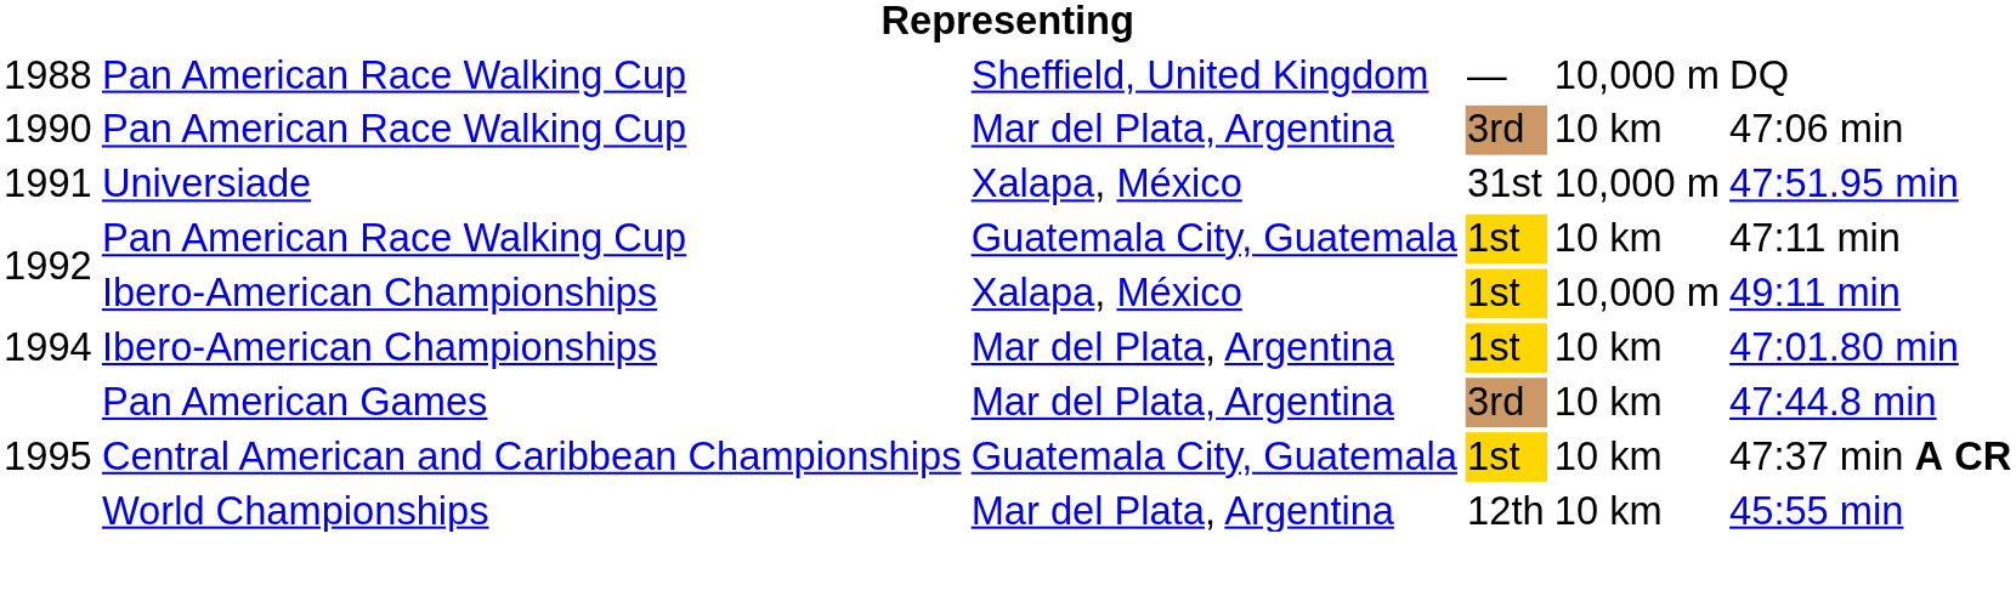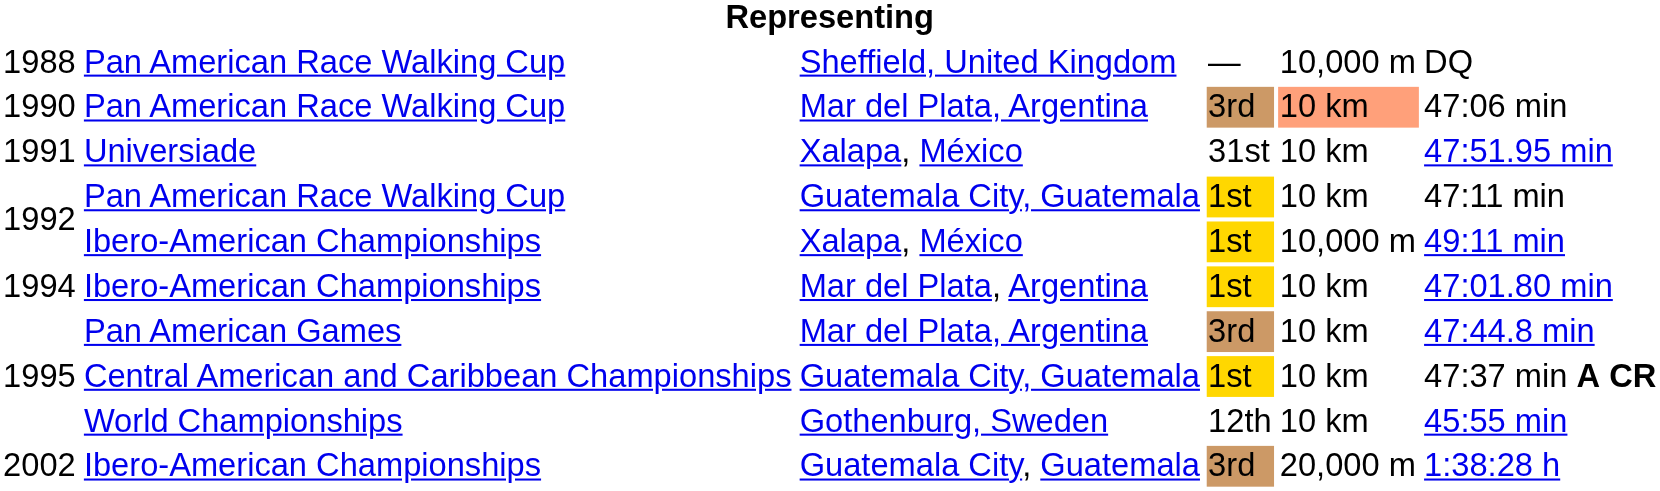 <table>
 <tr>
 <th colspan="6">Representing </th>
 </tr>
 <tr>
 <td>1988</td>
 <td><a href='#'>Pan American Race Walking Cup</a></td>
 <td><a href='#'>Sheffield, United Kingdom</a></td>
 <td>—</td>
 <td>10,000 m</td>
 <td>DQ</td>
 </tr>
 <tr>
 <td>1990</td>
 <td><a href='#'>Pan American Race Walking Cup</a></td>
 <td><a href='#'>Mar del Plata, Argentina</a></td>
 <td bgcolor=cc9966>3rd</td>
-<td>10 km</td>
+<td style="background: lightsalmon;">10 km</td>
 <td>47:06 min</td>
 </tr>
 <tr>
 <td>1991</td>
 <td><a href='#'>Universiade</a></td>
 <td><a href='#'>Xalapa</a>, <a href='#'>México</a></td>
 <td>31st</td>
-<td>10,000 m</td>
+<td>10 km</td>
 <td><a href='#'>47:51.95 min</a></td>
 </tr>
 <tr>
 <td rowspan=2>1992</td>
 <td><a href='#'>Pan American Race Walking Cup</a></td>
 <td><a href='#'>Guatemala City, Guatemala</a></td>
 <td bgcolor="gold">1st</td>
 <td>10 km</td>
 <td>47:11 min</td>
 </tr>
 <tr>
 <td><a href='#'>Ibero-American Championships</a></td>
 <td><a href='#'>Xalapa</a>, <a href='#'>México</a></td>
 <td bgcolor=gold>1st</td>
 <td>10,000 m</td>
 <td><a href='#'>49:11 min</a></td>
 </tr>
 <tr>
 <td>1994</td>
 <td><a href='#'>Ibero-American Championships</a></td>
 <td><a href='#'>Mar del Plata</a>, <a href='#'>Argentina</a></td>
 <td bgcolor=gold>1st</td>
 <td>10 km</td>
 <td><a href='#'>47:01.80 min</a></td>
 </tr>
 <tr>
 <td rowspan=3>1995</td>
 <td><a href='#'>Pan American Games</a></td>
 <td><a href='#'>Mar del Plata, Argentina</a></td>
 <td bgcolor="cc9966">3rd</td>
 <td>10 km</td>
 <td><a href='#'>47:44.8 min</a></td>
 </tr>
 <tr>
 <td><a href='#'>Central American and Caribbean Championships</a></td>
 <td><a href='#'>Guatemala City, Guatemala</a></td>
 <td bgcolor="gold">1st</td>
 <td>10 km</td>
 <td>47:37 min <strong>A</strong> <strong>CR</strong></td>
 </tr>
 <tr>
 <td><a href='#'>World Championships</a></td>
-<td><a href='#'>Mar del Plata</a>, <a href='#'>Argentina</a></td>
+<td><a href='#'>Gothenburg, Sweden</a></td>
 <td>12th</td>
 <td>10 km</td>
 <td><a href='#'>45:55 min</a></td>
 </tr>
+<tr>
+<td>2002</td>
+<td><a href='#'>Ibero-American Championships</a></td>
+<td><a href='#'>Guatemala City</a>, <a href='#'>Guatemala</a></td>
+<td bgcolor=cc9966>3rd</td>
+<td>20,000 m</td>
+<td><a href='#'>1:38:28 h</a></td>
+</tr>
 </table>
